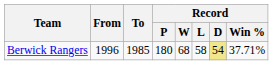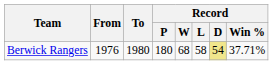 <table class="wikitable" style="text-align:center">
 <tr>
 <th rowspan="2">Team</th>
 <th rowspan="2">From</th>
 <th rowspan="2">To</th>
 <th colspan="5">Record</th>
 </tr>
 <tr>
 <th>P</th>
 <th>W</th>
 <th>L</th>
 <th>D</th>
 <th>Win %</th>
 </tr>
 <tr>
 <td><a href='#'>Berwick Rangers</a></td>
-<td>1996</td>
-<td>1985</td>
+<td>1976</td>
+<td>1980</td>
 <td>180</td>
 <td>68</td>
 <td>58</td>
 <td style="background: khaki;">54</td>
 <td>37.71%</td>
 </tr>
 </table>
